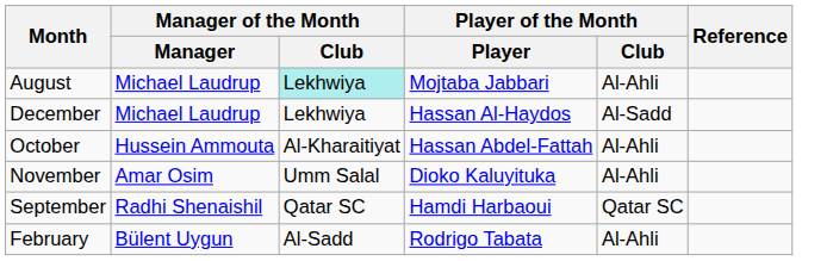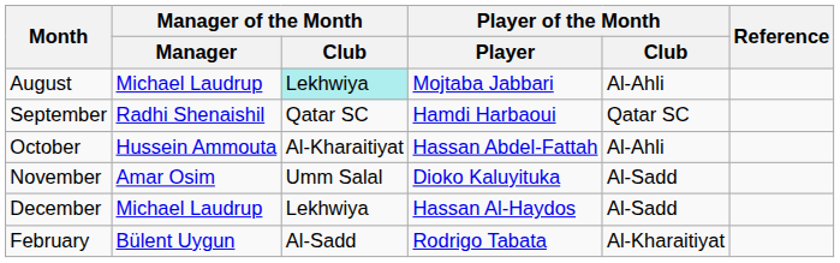 <table class="wikitable">
 <tr>
 <th rowspan="2">Month</th>
 <th colspan="2">Manager of the Month</th>
 <th colspan="2">Player of the Month</th>
 <th rowspan="2">Reference</th>
 </tr>
 <tr>
 <th>Manager</th>
 <th>Club</th>
 <th>Player</th>
 <th>Club</th>
 </tr>
 <tr>
 <td>August</td>
 <td> <a href='#'>Michael Laudrup</a></td>
 <td style="background: paleturquoise;">Lekhwiya</td>
 <td> <a href='#'>Mojtaba Jabbari</a></td>
 <td>Al-Ahli</td>
 <td align=center></td>
 </tr>
 <tr>
-<td>December</td>
-<td> <a href='#'>Michael Laudrup</a></td>
-<td>Lekhwiya</td>
-<td> <a href='#'>Hassan Al-Haydos</a></td>
-<td>Al-Sadd</td>
+<td>September</td>
+<td> <a href='#'>Radhi Shenaishil</a></td>
+<td>Qatar SC</td>
+<td> <a href='#'>Hamdi Harbaoui</a></td>
+<td>Qatar SC</td>
 <td align=center></td>
 </tr>
 <tr>
 <td>October</td>
 <td> <a href='#'>Hussein Ammouta</a></td>
 <td>Al-Kharaitiyat</td>
 <td> <a href='#'>Hassan Abdel-Fattah</a></td>
 <td>Al-Ahli</td>
 <td align=center></td>
 </tr>
 <tr>
 <td>November</td>
 <td> <a href='#'>Amar Osim</a></td>
 <td>Umm Salal</td>
 <td> <a href='#'>Dioko Kaluyituka</a></td>
-<td>Al-Ahli</td>
+<td>Al-Sadd</td>
 <td></td>
 </tr>
 <tr>
-<td>September</td>
-<td> <a href='#'>Radhi Shenaishil</a></td>
-<td>Qatar SC</td>
-<td> <a href='#'>Hamdi Harbaoui</a></td>
-<td>Qatar SC</td>
+<td>December</td>
+<td> <a href='#'>Michael Laudrup</a></td>
+<td>Lekhwiya</td>
+<td> <a href='#'>Hassan Al-Haydos</a></td>
+<td>Al-Sadd</td>
 <td align=center></td>
 </tr>
 <tr>
 <td>February</td>
 <td> <a href='#'>Bülent Uygun</a></td>
 <td>Al-Sadd</td>
 <td> <a href='#'>Rodrigo Tabata</a></td>
-<td>Al-Ahli</td>
+<td>Al-Kharaitiyat</td>
 <td align=center></td>
 </tr>
 </table>
